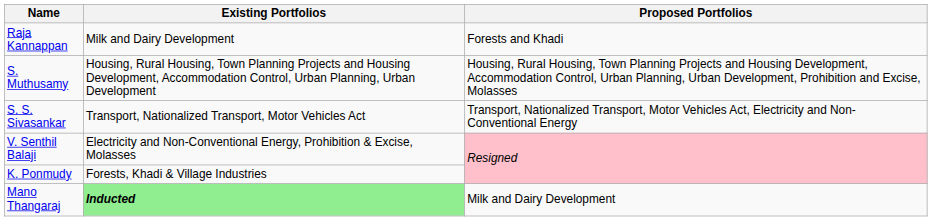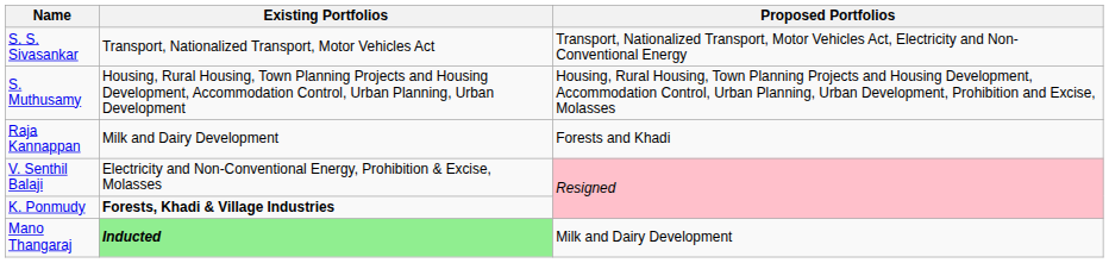 <table class="wikitable sortable" style="text-align:left;"style="font-size: 85%">
 <tr>
 <th>Name</th>
 <th>Existing Portfolios</th>
 <th>Proposed Portfolios</th>
 </tr>
 <tr>
-<td><a href='#'>Raja Kannappan</a></td>
-<td>Milk and Dairy Development</td>
-<td>Forests and Khadi</td>
+<td><a href='#'>S. S. Sivasankar</a></td>
+<td>Transport, Nationalized Transport, Motor Vehicles Act</td>
+<td>Transport, Nationalized Transport, Motor Vehicles Act, Electricity and Non-Conventional Energy</td>
 </tr>
 <tr>
 <td><a href='#'>S. Muthusamy</a></td>
 <td>Housing, Rural Housing, Town Planning Projects and Housing Development, Accommodation Control, Urban Planning, Urban Development</td>
 <td>Housing, Rural Housing, Town Planning Projects and Housing Development, Accommodation Control, Urban Planning, Urban Development, Prohibition and Excise, Molasses</td>
 </tr>
 <tr>
-<td><a href='#'>S. S. Sivasankar</a></td>
-<td>Transport, Nationalized Transport, Motor Vehicles Act</td>
-<td>Transport, Nationalized Transport, Motor Vehicles Act, Electricity and Non-Conventional Energy</td>
+<td><a href='#'>Raja Kannappan</a></td>
+<td>Milk and Dairy Development</td>
+<td>Forests and Khadi</td>
 </tr>
 <tr>
 <td><a href='#'>V. Senthil Balaji</a></td>
 <td>Electricity and Non-Conventional Energy, Prohibition & Excise, Molasses</td>
 <td rowspan="2" style="background-color: pink"><em>Resigned</em></td>
 </tr>
 <tr>
 <td><a href='#'>K. Ponmudy</a></td>
-<td>Forests, Khadi & Village Industries</td>
+<td><strong>Forests, Khadi & Village Industries</strong></td>
 </tr>
 <tr>
 <td><a href='#'>Mano Thangaraj</a></td>
 <td style="background-color: lightgreen"><strong><em>Inducted</em></strong></td>
 <td>Milk and Dairy Development</td>
 </tr>
 </table>
